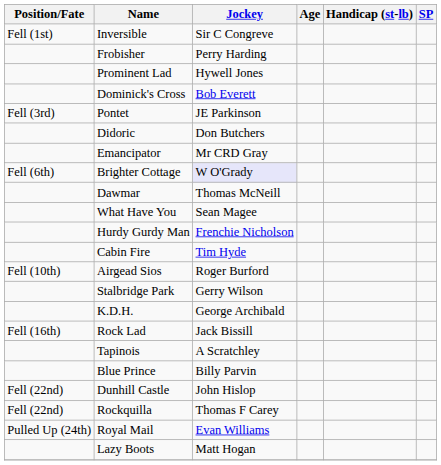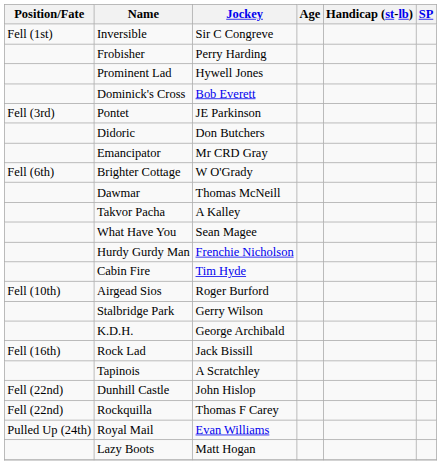 <table class="wikitable sortable">
 <tr>
 <th>Position/Fate</th>
 <th>Name</th>
 <th><a href='#'>Jockey</a></th>
 <th>Age</th>
 <th>Handicap (<a href='#'>st</a>-<a href='#'>lb</a>)</th>
 <th><a href='#'>SP</a></th>
 </tr>
 <tr>
 <td>Fell (1st)</td>
 <td>Inversible</td>
 <td>Sir C Congreve</td>
 <td></td>
 <td></td>
 <td></td>
 </tr>
 <tr>
 <td></td>
 <td>Frobisher</td>
 <td>Perry Harding</td>
 <td></td>
 <td></td>
 <td></td>
 </tr>
 <tr>
 <td></td>
 <td>Prominent Lad</td>
 <td>Hywell Jones</td>
 <td></td>
 <td></td>
 <td></td>
 </tr>
 <tr>
 <td></td>
 <td>Dominick's Cross</td>
 <td><a href='#'>Bob Everett</a></td>
 <td></td>
 <td></td>
 <td></td>
 </tr>
 <tr>
 <td>Fell (3rd)</td>
 <td>Pontet</td>
 <td>JE Parkinson</td>
 <td></td>
 <td></td>
 <td></td>
 </tr>
 <tr>
 <td></td>
 <td>Didoric</td>
 <td>Don Butchers</td>
 <td></td>
 <td></td>
 <td></td>
 </tr>
 <tr>
 <td></td>
 <td>Emancipator</td>
 <td>Mr CRD Gray</td>
 <td></td>
 <td></td>
 <td></td>
 </tr>
 <tr>
 <td>Fell (6th)</td>
 <td>Brighter Cottage</td>
-<td style="background: lavender;">W O'Grady</td>
+<td>W O'Grady</td>
 <td></td>
 <td></td>
 <td></td>
 </tr>
 <tr>
 <td></td>
 <td>Dawmar</td>
 <td>Thomas McNeill</td>
+<td></td>
+<td></td>
+<td></td>
+</tr>
+<tr>
+<td></td>
+<td>Takvor Pacha</td>
+<td>A Kalley</td>
 <td></td>
 <td></td>
 <td></td>
 </tr>
 <tr>
 <td></td>
 <td>What Have You</td>
 <td>Sean Magee</td>
 <td></td>
 <td></td>
 <td></td>
 </tr>
 <tr>
 <td></td>
 <td>Hurdy Gurdy Man</td>
 <td><a href='#'>Frenchie Nicholson</a></td>
 <td></td>
 <td></td>
 <td></td>
 </tr>
 <tr>
 <td></td>
 <td>Cabin Fire</td>
 <td><a href='#'>Tim Hyde</a></td>
 <td></td>
 <td></td>
 <td></td>
 </tr>
 <tr>
 <td>Fell (10th)</td>
 <td>Airgead Sios</td>
 <td>Roger Burford</td>
 <td></td>
 <td></td>
 <td></td>
 </tr>
 <tr>
 <td></td>
 <td>Stalbridge Park</td>
 <td>Gerry Wilson</td>
 <td></td>
 <td></td>
 <td></td>
 </tr>
 <tr>
 <td></td>
 <td>K.D.H.</td>
 <td>George Archibald</td>
 <td></td>
 <td></td>
 <td></td>
 </tr>
 <tr>
 <td>Fell (16th)</td>
 <td>Rock Lad</td>
 <td>Jack Bissill</td>
 <td></td>
 <td></td>
 <td></td>
 </tr>
 <tr>
 <td></td>
 <td>Tapinois</td>
 <td>A Scratchley</td>
 <td></td>
 <td></td>
 <td></td>
 </tr>
 <tr>
-<td></td>
-<td>Blue Prince</td>
-<td>Billy Parvin</td>
-<td></td>
-<td></td>
-<td></td>
-</tr>
-<tr>
 <td>Fell (22nd)</td>
 <td>Dunhill Castle</td>
 <td>John Hislop</td>
 <td></td>
 <td></td>
 <td></td>
 </tr>
 <tr>
 <td>Fell (22nd)</td>
 <td>Rockquilla</td>
 <td>Thomas F Carey</td>
 <td></td>
 <td></td>
 <td></td>
 </tr>
 <tr>
 <td>Pulled Up (24th)</td>
 <td>Royal Mail</td>
 <td><a href='#'>Evan Williams</a></td>
 <td></td>
 <td></td>
 <td></td>
 </tr>
 <tr>
 <td></td>
 <td>Lazy Boots</td>
 <td>Matt Hogan</td>
 <td></td>
 <td></td>
 <td></td>
 </tr>
 <tr>
 </tr>
 </table>
